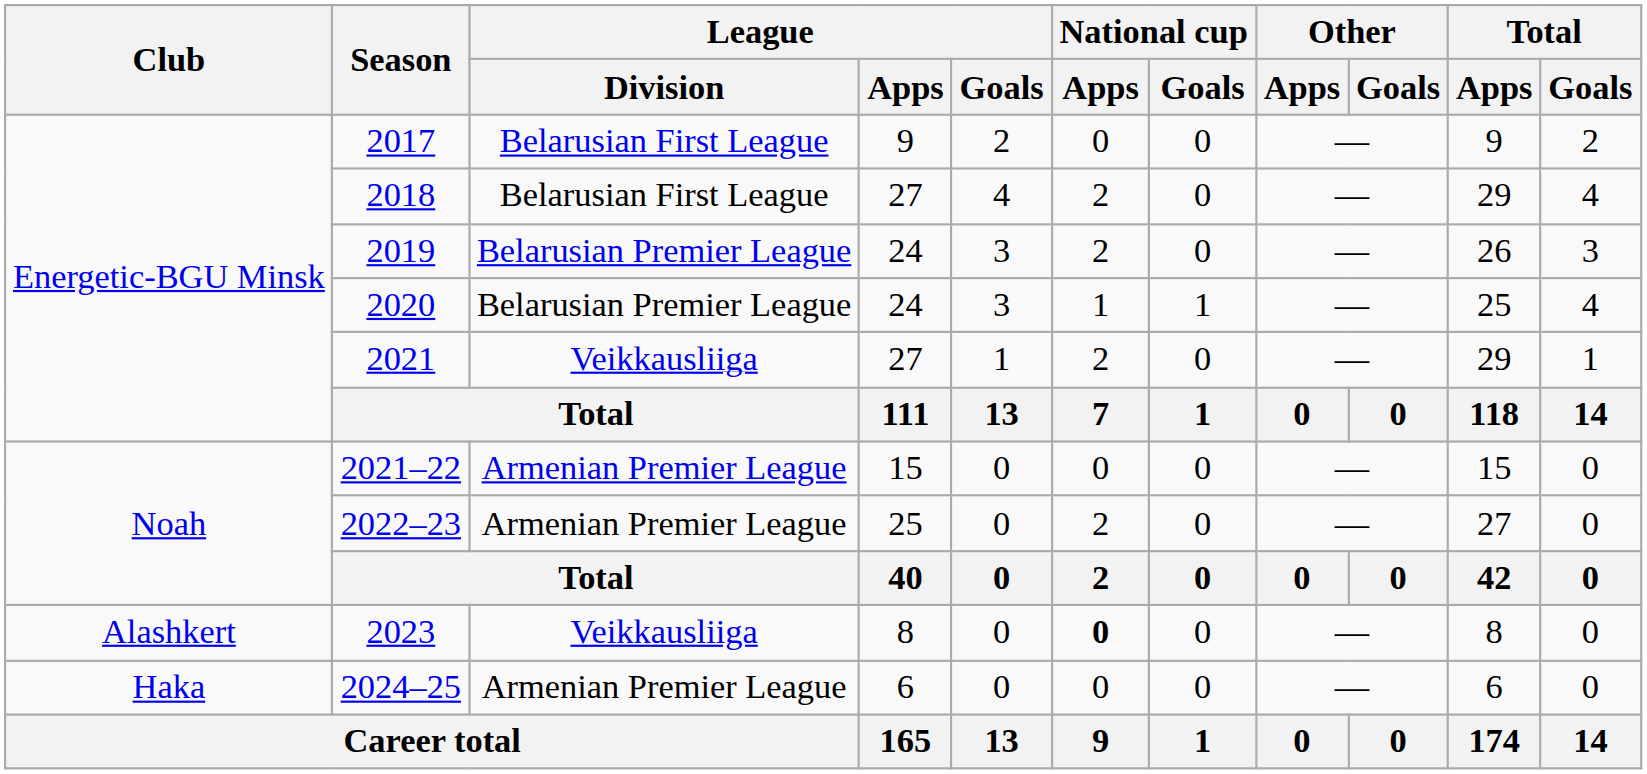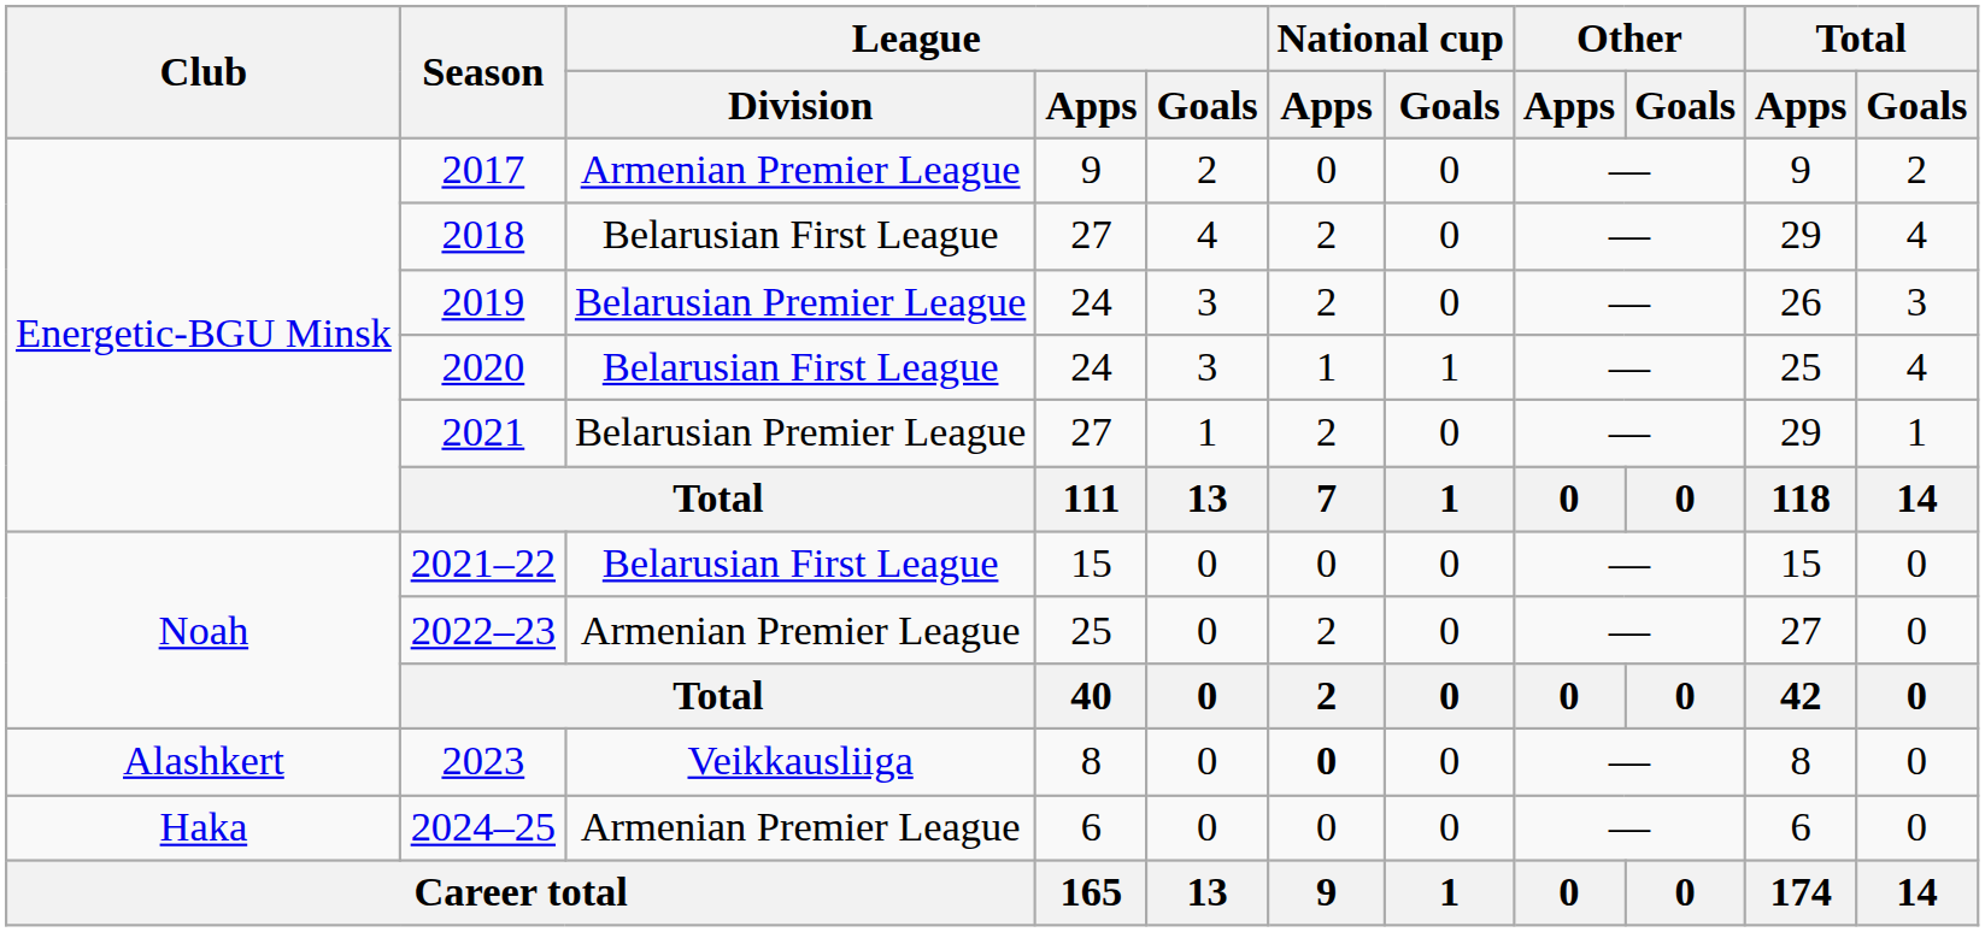 <table class="wikitable" style="text-align:center">
 <tr>
 <th rowspan="2">Club</th>
 <th rowspan="2">Season</th>
 <th colspan="3">League</th>
 <th colspan="2">National cup</th>
 <th colspan="2">Other</th>
 <th colspan="2">Total</th>
 </tr>
 <tr>
 <th>Division</th>
 <th>Apps</th>
 <th>Goals</th>
 <th>Apps</th>
 <th>Goals</th>
 <th>Apps</th>
 <th>Goals</th>
 <th>Apps</th>
 <th>Goals</th>
 </tr>
 <tr>
 <td rowspan="6"><a href='#'>Energetic-BGU Minsk</a></td>
 <td><a href='#'>2017</a></td>
-<td><a href='#'>Belarusian First League</a></td>
+<td><a href='#'>Armenian Premier League</a></td>
 <td>9</td>
 <td>2</td>
 <td>0</td>
 <td>0</td>
 <td colspan="2">—</td>
 <td>9</td>
 <td>2</td>
 </tr>
 <tr>
 <td><a href='#'>2018</a></td>
 <td>Belarusian First League</td>
 <td>27</td>
 <td>4</td>
 <td>2</td>
 <td>0</td>
 <td colspan="2">—</td>
 <td>29</td>
 <td>4</td>
 </tr>
 <tr>
 <td><a href='#'>2019</a></td>
 <td><a href='#'>Belarusian Premier League</a></td>
 <td>24</td>
 <td>3</td>
 <td>2</td>
 <td>0</td>
 <td colspan="2">—</td>
 <td>26</td>
 <td>3</td>
 </tr>
 <tr>
 <td><a href='#'>2020</a></td>
-<td>Belarusian Premier League</td>
+<td><a href='#'>Belarusian First League</a></td>
 <td>24</td>
 <td>3</td>
 <td>1</td>
 <td>1</td>
 <td colspan="2">—</td>
 <td>25</td>
 <td>4</td>
 </tr>
 <tr>
 <td><a href='#'>2021</a></td>
-<td><a href='#'>Veikkausliiga</a></td>
+<td>Belarusian Premier League</td>
 <td>27</td>
 <td>1</td>
 <td>2</td>
 <td>0</td>
 <td colspan="2">—</td>
 <td>29</td>
 <td>1</td>
 </tr>
 <tr>
 <th colspan="2">Total</th>
 <th>111</th>
 <th>13</th>
 <th>7</th>
 <th>1</th>
 <th>0</th>
 <th>0</th>
 <th>118</th>
 <th>14</th>
 </tr>
 <tr>
 <td rowspan="3"><a href='#'>Noah</a></td>
 <td><a href='#'>2021–22</a></td>
-<td><a href='#'>Armenian Premier League</a></td>
+<td><a href='#'>Belarusian First League</a></td>
 <td>15</td>
 <td>0</td>
 <td>0</td>
 <td>0</td>
 <td colspan="2">—</td>
 <td>15</td>
 <td>0</td>
 </tr>
 <tr>
 <td><a href='#'>2022–23</a></td>
 <td>Armenian Premier League</td>
 <td>25</td>
 <td>0</td>
 <td>2</td>
 <td>0</td>
 <td colspan="2">—</td>
 <td>27</td>
 <td>0</td>
 </tr>
 <tr>
 <th colspan="2">Total</th>
 <th>40</th>
 <th>0</th>
 <th>2</th>
 <th>0</th>
 <th>0</th>
 <th>0</th>
 <th>42</th>
 <th>0</th>
 </tr>
 <tr>
 <td><a href='#'>Alashkert</a></td>
 <td><a href='#'>2023</a></td>
 <td><a href='#'>Veikkausliiga</a></td>
 <td>8</td>
 <td>0</td>
 <td><strong>0</strong></td>
 <td>0</td>
 <td colspan="2">—</td>
 <td>8</td>
 <td>0</td>
 </tr>
 <tr>
 <td><a href='#'>Haka</a></td>
 <td><a href='#'>2024–25</a></td>
 <td>Armenian Premier League</td>
 <td>6</td>
 <td>0</td>
 <td>0</td>
 <td>0</td>
 <td colspan="2">—</td>
 <td>6</td>
 <td>0</td>
 </tr>
 <tr>
 <th colspan="3">Career total</th>
 <th>165</th>
 <th>13</th>
 <th>9</th>
 <th>1</th>
 <th>0</th>
 <th>0</th>
 <th>174</th>
 <th>14</th>
 </tr>
 </table>
